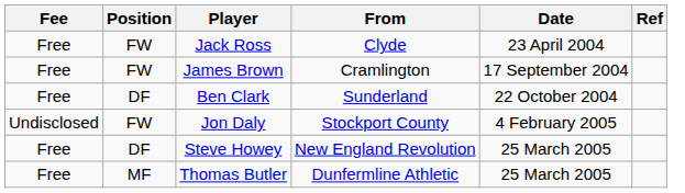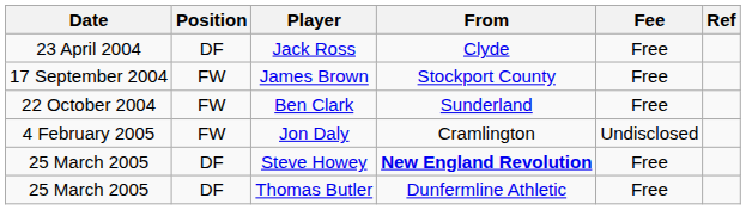 <table class="wikitable" style="font-size: 95%; text-align: center;">
 <tr>
-<th>Fee</th>
+<th>Date</th>
 <th>Position</th>
 <th>Player</th>
 <th>From</th>
-<th>Date</th>
+<th>Fee</th>
 <th>Ref</th>
 </tr>
 <tr>
-<td>Free</td>
-<td>FW</td>
+<td>23 April 2004</td>
+<td>DF</td>
 <td><a href='#'>Jack Ross</a></td>
 <td><a href='#'>Clyde</a></td>
-<td>23 April 2004</td>
+<td>Free</td>
 <td></td>
 </tr>
 <tr>
-<td>Free</td>
+<td>17 September 2004</td>
 <td>FW</td>
 <td><a href='#'>James Brown</a></td>
-<td>Cramlington</td>
-<td>17 September 2004</td>
+<td><a href='#'>Stockport County</a></td>
+<td>Free</td>
 <td></td>
 </tr>
 <tr>
-<td>Free</td>
-<td>DF</td>
+<td>22 October 2004</td>
+<td>FW</td>
 <td><a href='#'>Ben Clark</a></td>
 <td><a href='#'>Sunderland</a></td>
-<td>22 October 2004</td>
+<td>Free</td>
 <td></td>
 </tr>
 <tr>
-<td>Undisclosed</td>
+<td>4 February 2005</td>
 <td>FW</td>
 <td><a href='#'>Jon Daly</a></td>
-<td><a href='#'>Stockport County</a></td>
-<td>4 February 2005</td>
+<td>Cramlington</td>
+<td>Undisclosed</td>
 <td></td>
 </tr>
 <tr>
-<td>Free</td>
+<td>25 March 2005</td>
 <td>DF</td>
 <td><a href='#'>Steve Howey</a></td>
-<td><a href='#'>New England Revolution</a></td>
-<td>25 March 2005</td>
+<td><strong><a href='#'>New England Revolution</a></strong></td>
+<td>Free</td>
 <td></td>
 </tr>
 <tr>
-<td>Free</td>
-<td>MF</td>
+<td>25 March 2005</td>
+<td>DF</td>
 <td><a href='#'>Thomas Butler</a></td>
 <td><a href='#'>Dunfermline Athletic</a></td>
-<td>25 March 2005</td>
+<td>Free</td>
 <td></td>
 </tr>
 </table>
